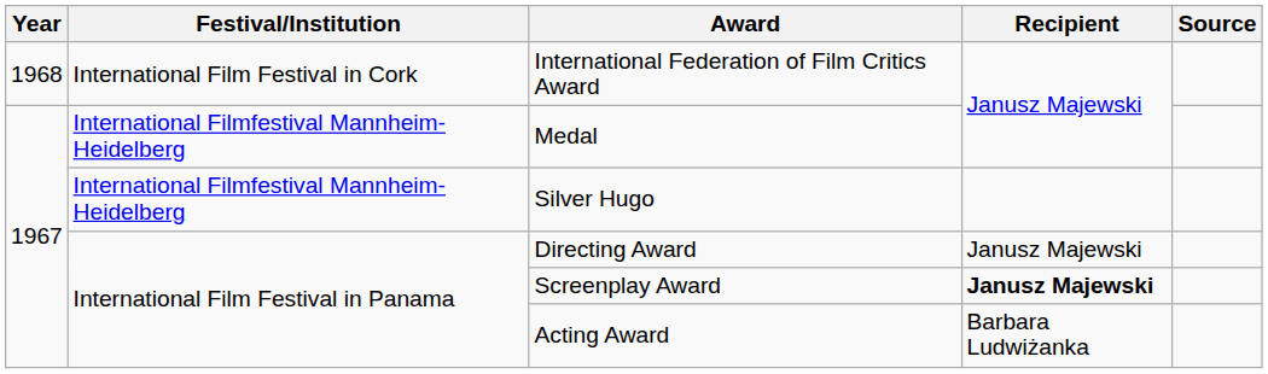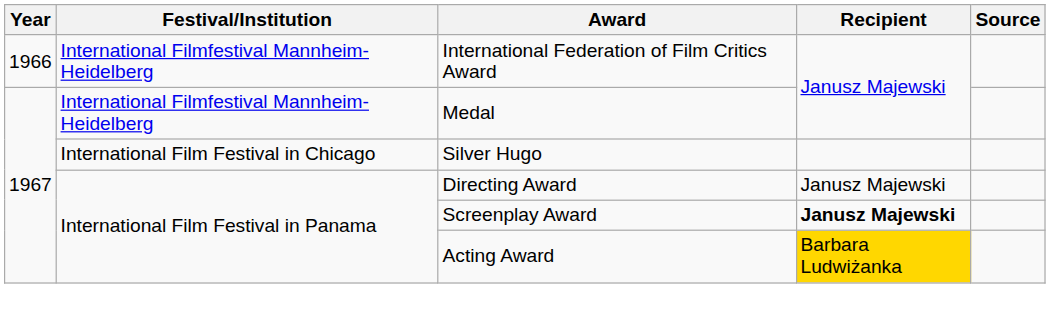 <table class="wikitable">
 <tr>
 <th>Year</th>
 <th>Festival/Institution</th>
 <th>Award</th>
 <th>Recipient</th>
 <th>Source</th>
 </tr>
 <tr>
-<td>1968</td>
-<td>International Film Festival in Cork</td>
+<td>1966</td>
+<td><a href='#'>International Filmfestival Mannheim-Heidelberg</a></td>
 <td>International Federation of Film Critics Award</td>
 <td rowspan="2"><a href='#'>Janusz Majewski</a></td>
 <td></td>
 </tr>
 <tr>
 <td rowspan="5">1967</td>
 <td><a href='#'>International Filmfestival Mannheim-Heidelberg</a></td>
 <td>Medal</td>
 <td></td>
 </tr>
 <tr>
-<td><a href='#'>International Filmfestival Mannheim-Heidelberg</a></td>
+<td>International Film Festival in Chicago</td>
 <td>Silver Hugo</td>
 <td></td>
 <td></td>
 </tr>
 <tr>
 <td rowspan="3">International Film Festival in Panama</td>
 <td>Directing Award</td>
 <td>Janusz Majewski</td>
 <td></td>
 </tr>
 <tr>
 <td>Screenplay Award</td>
 <td><strong>Janusz Majewski</strong></td>
 <td></td>
 </tr>
 <tr>
 <td>Acting Award</td>
-<td>Barbara Ludwiżanka</td>
+<td style="background: gold;">Barbara Ludwiżanka</td>
 <td></td>
 </tr>
 </table>
